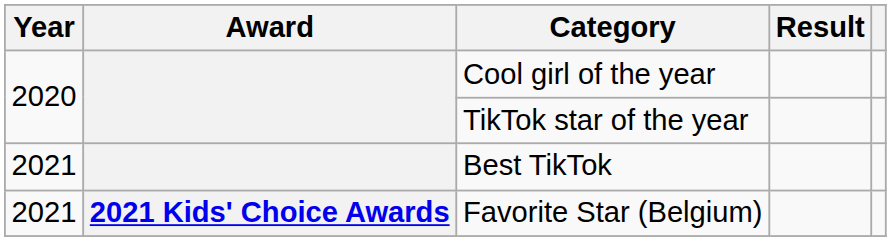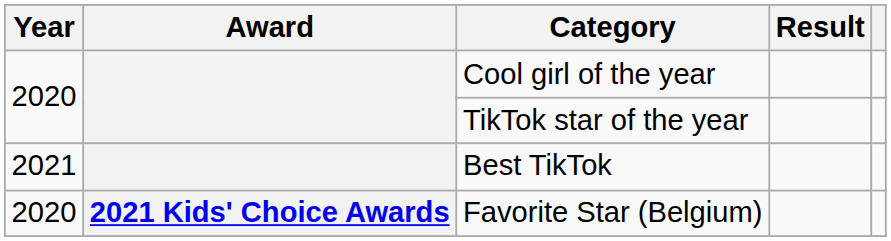 <table class="wikitable sortable plainrowheaders">
 <tr>
 <th scope="col">Year</th>
 <th scope="col">Award</th>
 <th scope="col">Category</th>
 <th scope="col">Result</th>
 <th scope="col" class="unsortable"></th>
 </tr>
 <tr>
 <td rowspan="2">2020</td>
 <th rowspan="2" scope="rowgroup"></th>
 <td>Cool girl of the year</td>
 <td></td>
 <td></td>
 </tr>
 <tr>
 <td>TikTok star of the year</td>
 <td></td>
 <td></td>
 </tr>
 <tr>
 <td>2021</td>
 <th scope="row"></th>
 <td>Best TikTok</td>
 <td></td>
 <td></td>
 </tr>
 <tr>
-<td>2021</td>
+<td>2020</td>
 <th scope="row"><a href='#'>2021 Kids' Choice Awards</a></th>
 <td>Favorite Star (Belgium)</td>
 <td></td>
 <td></td>
 </tr>
 </table>
